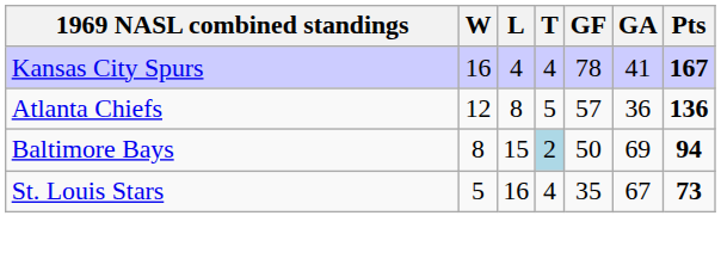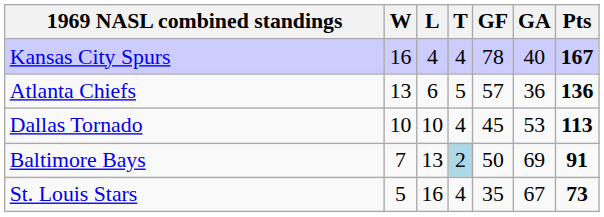 <table class="wikitable" style="text-align:center">
 <tr>
 <th style="width:17em">1969 NASL combined standings</th>
 <th>W</th>
 <th>L</th>
 <th>T</th>
 <th>GF</th>
 <th>GA</th>
 <th>Pts</th>
 </tr>
 <tr style="text-align:center; background:#ccf;">
 <td align=left><a href='#'>Kansas City Spurs</a></td>
 <td>16</td>
 <td>4</td>
 <td>4</td>
 <td>78</td>
-<td>41</td>
+<td>40</td>
 <td><strong>167</strong></td>
 </tr>
 <tr align=center>
 <td align=left><a href='#'>Atlanta Chiefs</a></td>
-<td>12</td>
-<td>8</td>
+<td>13</td>
+<td>6</td>
 <td>5</td>
 <td>57</td>
 <td>36</td>
 <td><strong>136</strong></td>
 </tr>
 <tr align=center>
+<td align=left><a href='#'>Dallas Tornado</a></td>
+<td>10</td>
+<td>10</td>
+<td>4</td>
+<td>45</td>
+<td>53</td>
+<td><strong>113</strong></td>
+</tr>
+<tr align=center>
 <td align=left><a href='#'>Baltimore Bays</a></td>
-<td>8</td>
-<td>15</td>
+<td>7</td>
+<td>13</td>
 <td style="background: lightblue;">2</td>
 <td>50</td>
 <td>69</td>
-<td><strong>94</strong></td>
+<td><strong>91</strong></td>
 </tr>
 <tr align=center>
 <td align=left><a href='#'>St. Louis Stars</a></td>
 <td>5</td>
 <td>16</td>
 <td>4</td>
 <td>35</td>
 <td>67</td>
 <td><strong>73</strong></td>
 </tr>
 </table>
